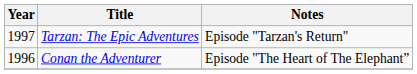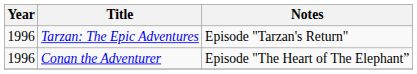 <table class="wikitable">
 <tr>
 <th>Year</th>
 <th>Title</th>
 <th>Notes</th>
 </tr>
 <tr>
-<td>1997</td>
+<td>1996</td>
 <td><em><a href='#'>Tarzan: The Epic Adventures</a></em></td>
 <td>Episode "Tarzan's Return"</td>
 </tr>
 <tr>
 <td>1996</td>
 <td><em><a href='#'>Conan the Adventurer</a></em></td>
 <td>Episode "The Heart of The Elephant”</td>
 </tr>
 <tr>
 </tr>
 </table>
